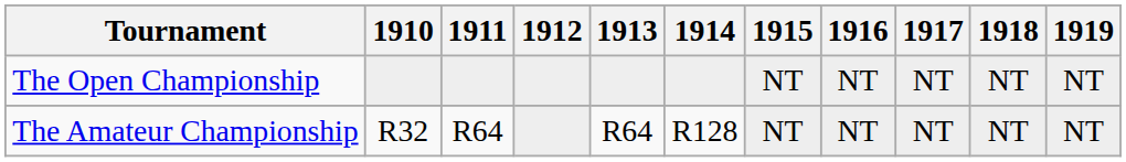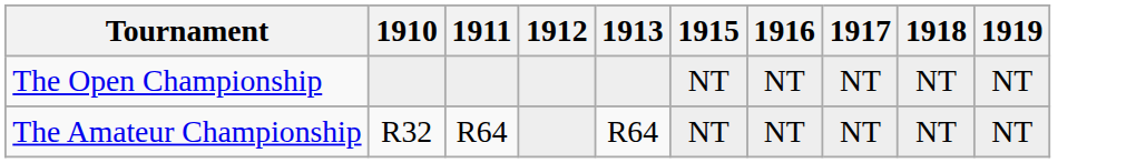 <table class="wikitable" style="font-size:95%;text-align:center;">
 <tr>
 <th>Tournament</th>
 <th>1910</th>
 <th>1911</th>
 <th>1912</th>
 <th>1913</th>
-<th>1914</th>
 <th>1915</th>
 <th>1916</th>
 <th>1917</th>
 <th>1918</th>
 <th>1919</th>
 </tr>
 <tr>
 <td align=left><a href='#'>The Open Championship</a></td>
-<td style="background:#eeeeee;"></td>
 <td style="background:#eeeeee;"></td>
 <td style="background:#eeeeee;"></td>
 <td style="background:#eeeeee;"></td>
 <td style="background:#eeeeee;"></td>
 <td style="background:#eeeeee;">NT</td>
 <td style="background:#eeeeee;">NT</td>
 <td style="background:#eeeeee;">NT</td>
 <td style="background:#eeeeee;">NT</td>
 <td style="background:#eeeeee;">NT</td>
 </tr>
 <tr>
 <td align=left><a href='#'>The Amateur Championship</a></td>
 <td>R32</td>
 <td>R64</td>
 <td style="background:#eeeeee;"></td>
 <td>R64</td>
-<td>R128</td>
 <td style="background:#eeeeee;">NT</td>
 <td style="background:#eeeeee;">NT</td>
 <td style="background:#eeeeee;">NT</td>
 <td style="background:#eeeeee;">NT</td>
 <td style="background:#eeeeee;">NT</td>
 </tr>
 </table>
